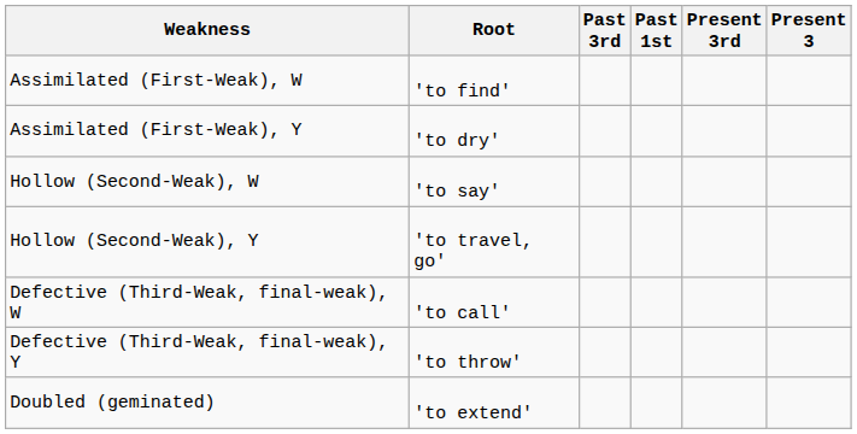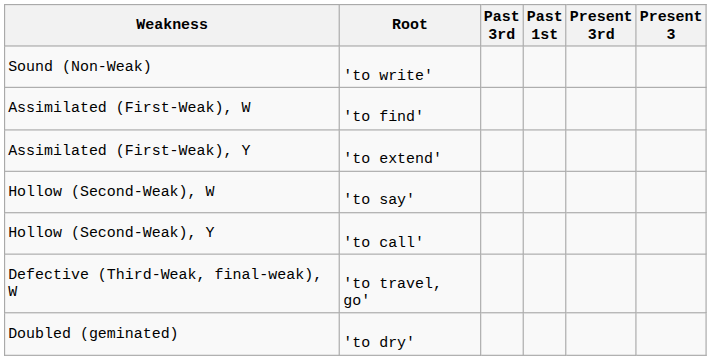 <table class="wikitable">
 <tr>
 <th>Weakness</th>
 <th>Root</th>
 <th>Past<br> 3rd  </th>
 <th>Past<br> 1st </th>
 <th>Present<br> 3rd  </th>
 <th>Present<br> 3 </th>
+</tr>
+<tr>
+<td>Sound (Non-Weak)</td>
+<td><br><em></em> 'to write'</td>
+<td><br><em></em></td>
+<td><br><em></em></td>
+<td><br><em></em></td>
+<td><br><em></em></td>
 </tr>
 <tr>
 <td>Assimilated (First-Weak), W</td>
 <td><br><em></em> 'to find'</td>
 <td><br><em></em></td>
 <td><br><em></em></td>
 <td><br><em></em></td>
 <td><br><em></em></td>
 </tr>
 <tr>
 <td>Assimilated (First-Weak), Y</td>
-<td><br><em></em> 'to dry'</td>
+<td><br><em></em> 'to extend'</td>
 <td><br><em></em></td>
 <td><br><em></em></td>
 <td><br><em></em></td>
 <td><br><em></em></td>
 </tr>
 <tr>
 <td>Hollow (Second-Weak), W</td>
 <td><br><em></em> 'to say'</td>
 <td><br><em></em></td>
 <td><br><em></em></td>
 <td><br><em></em></td>
 <td><br><em></em></td>
 </tr>
 <tr>
 <td>Hollow (Second-Weak), Y</td>
+<td><br><em></em> 'to call'</td>
+<td><br><em></em></td>
+<td><br><em></em></td>
+<td><br><em></em></td>
+<td><br><em></em></td>
+</tr>
+<tr>
+<td>Defective (Third-Weak, final-weak), W</td>
 <td><br><em></em> 'to travel, go'</td>
 <td><br><em></em></td>
 <td><br><em></em></td>
 <td><br><em></em></td>
 <td><br><em></em></td>
 </tr>
 <tr>
-<td>Defective (Third-Weak, final-weak), W</td>
-<td><br><em></em> 'to call'</td>
-<td><br><em></em></td>
-<td><br><em></em></td>
-<td><br><em></em></td>
-<td><br><em></em></td>
-</tr>
-<tr>
-<td>Defective (Third-Weak, final-weak), Y</td>
-<td><br><em></em> 'to throw'</td>
-<td><br><em></em></td>
-<td><br><em></em></td>
-<td><br><em></em></td>
-<td><br><em></em></td>
-</tr>
-<tr>
 <td>Doubled (geminated)</td>
-<td><br><em></em> 'to extend'</td>
+<td><br><em></em> 'to dry'</td>
 <td><br><em></em></td>
 <td><br><em></em></td>
 <td><br><em></em></td>
 <td><br><em></em></td>
 </tr>
 </table>
